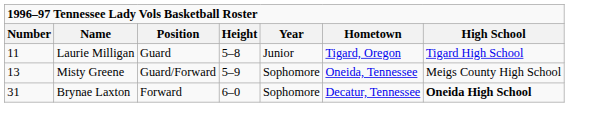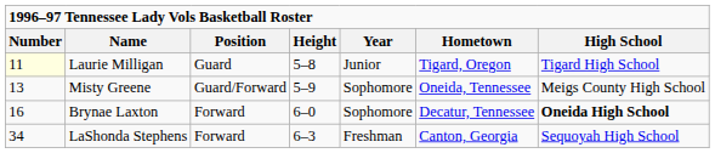 <table class="wikitable">
 <tr>
 <td colspan=7><strong>1996–97 Tennessee Lady Vols Basketball Roster</strong></td>
 </tr>
 <tr>
 <th>Number</th>
 <th>Name</th>
 <th>Position</th>
 <th>Height</th>
 <th>Year</th>
 <th>Hometown</th>
 <th>High School</th>
 </tr>
 <tr>
-<td>11</td>
+<td style="background: lightyellow;">11</td>
 <td>Laurie Milligan</td>
 <td>Guard</td>
 <td>5–8</td>
 <td>Junior</td>
 <td><a href='#'>Tigard, Oregon</a></td>
 <td><a href='#'>Tigard High School</a></td>
 </tr>
 <tr>
 <td>13</td>
 <td>Misty Greene</td>
 <td>Guard/Forward</td>
 <td>5–9</td>
 <td>Sophomore</td>
 <td><a href='#'>Oneida, Tennessee</a></td>
 <td>Meigs County High School</td>
 </tr>
 <tr>
-<td>31</td>
+<td>16</td>
 <td>Brynae Laxton</td>
 <td>Forward</td>
 <td>6–0</td>
 <td>Sophomore</td>
 <td><a href='#'>Decatur, Tennessee</a></td>
 <td><strong>Oneida High School</strong></td>
 </tr>
+<tr>
+<td>34</td>
+<td>LaShonda Stephens</td>
+<td>Forward</td>
+<td>6–3</td>
+<td>Freshman</td>
+<td><a href='#'>Canton, Georgia</a></td>
+<td><a href='#'>Sequoyah High School</a></td>
+</tr>
 </table>
